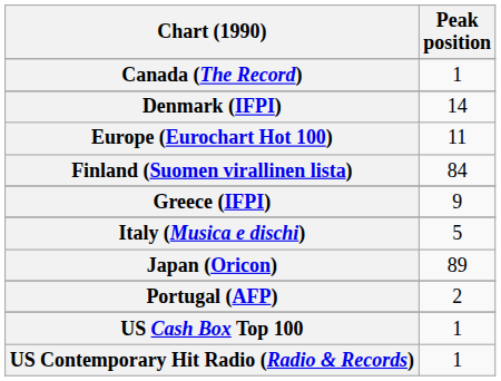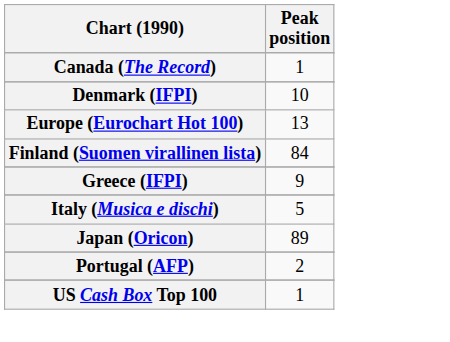 <table class="wikitable sortable plainrowheaders" style="text-align:center">
 <tr>
 <th scope="col">Chart (1990)</th>
 <th scope="col">Peak<br>position</th>
 </tr>
 <tr>
 </tr>
 <tr>
 </tr>
 <tr>
 </tr>
 <tr>
 <th scope="row">Canada (<a href='#'><em>The Record</em></a>)</th>
 <td>1</td>
 </tr>
 <tr>
 </tr>
 <tr>
 </tr>
 <tr>
 <th scope="row">Denmark (<a href='#'>IFPI</a>)</th>
-<td>14</td>
+<td>10</td>
 </tr>
 <tr>
 <th scope="row">Europe (<a href='#'>Eurochart Hot 100</a>)</th>
-<td>11</td>
+<td>13</td>
 </tr>
 <tr>
 <th scope="row">Finland (<a href='#'>Suomen virallinen lista</a>)</th>
 <td>84</td>
 </tr>
 <tr>
 </tr>
 <tr>
 </tr>
 <tr>
 <th scope="row">Greece (<a href='#'>IFPI</a>)</th>
 <td>9</td>
 </tr>
 <tr>
 </tr>
 <tr>
 <th scope="row">Italy (<em><a href='#'>Musica e dischi</a></em>)</th>
 <td>5</td>
 </tr>
 <tr>
 <th scope="row">Japan (<a href='#'>Oricon</a>)</th>
 <td>89</td>
 </tr>
 <tr>
 </tr>
 <tr>
 </tr>
 <tr>
 </tr>
 <tr>
 </tr>
 <tr>
 <th scope="row">Portugal (<a href='#'>AFP</a>)</th>
 <td>2</td>
 </tr>
 <tr>
 </tr>
 <tr>
 </tr>
 <tr>
 </tr>
 <tr>
 </tr>
 <tr>
 </tr>
 <tr>
 <th scope="row">US <em><a href='#'>Cash Box</a></em> Top 100</th>
 <td>1</td>
 </tr>
-<tr>
-<th scope="row">US Contemporary Hit Radio (<em><a href='#'>Radio & Records</a></em>)</th>
-<td>1</td>
-</tr>
 </table>
